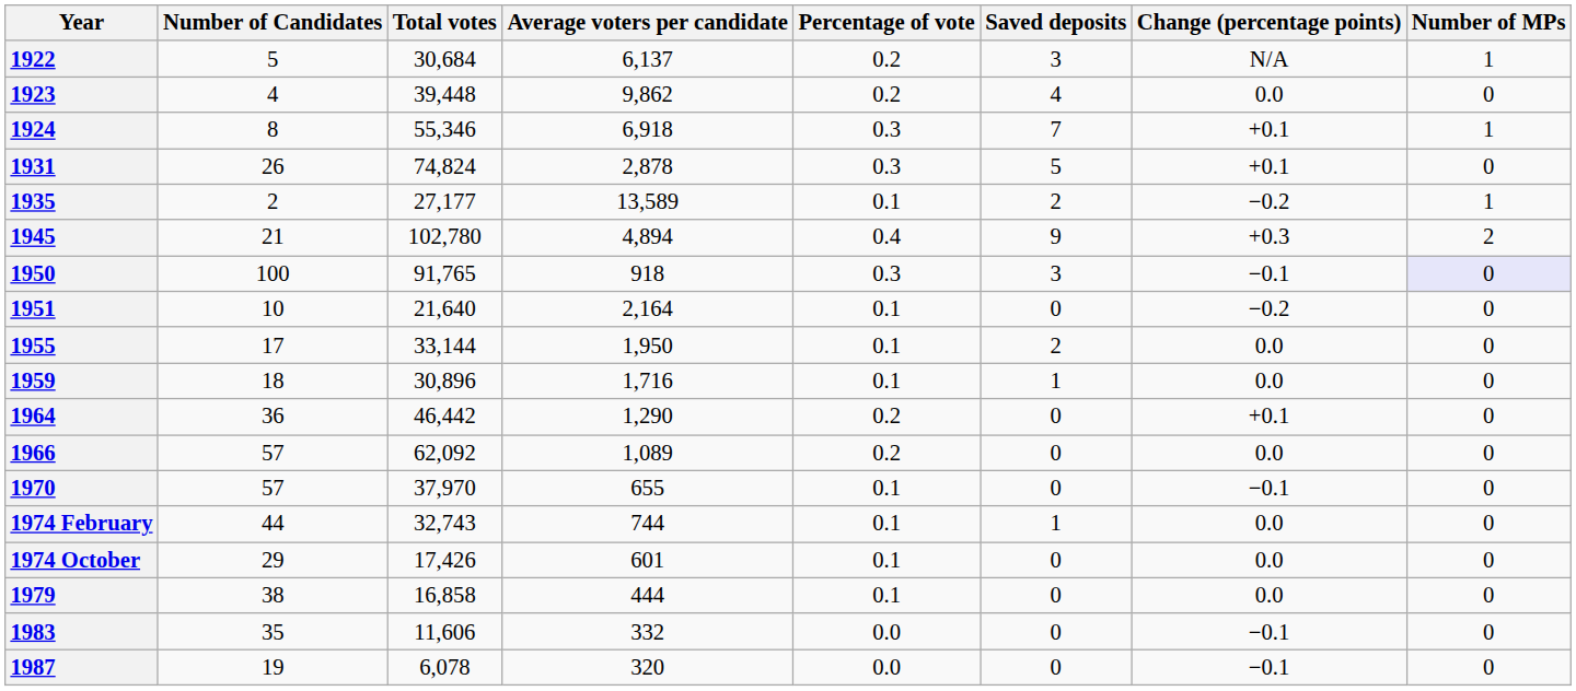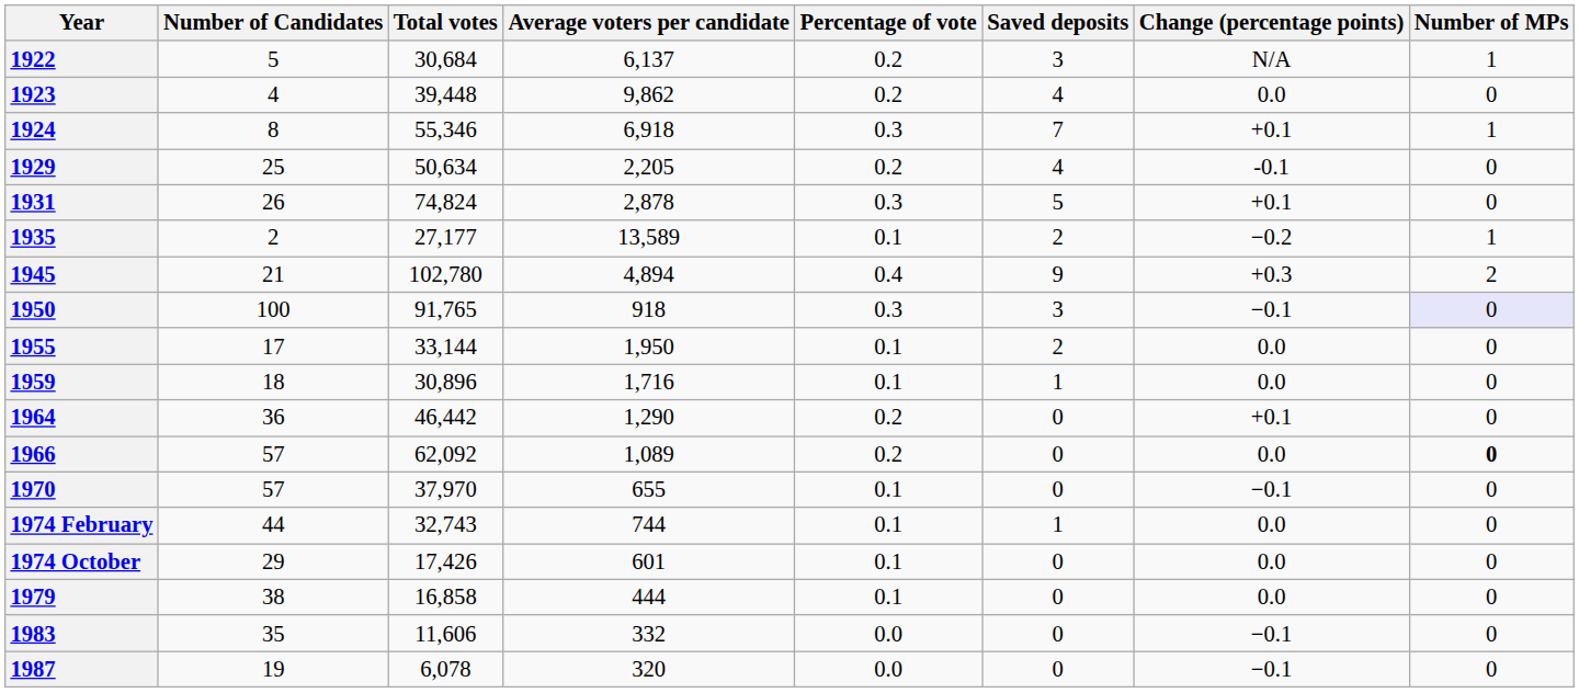 <table class="wikitable sortable">
 <tr>
 <th>Year</th>
 <th>Number of Candidates</th>
 <th>Total votes</th>
 <th>Average voters per candidate</th>
 <th>Percentage of vote</th>
 <th>Saved deposits</th>
 <th>Change (percentage points)</th>
 <th>Number of MPs</th>
 </tr>
 <tr style="text-align:center;">
 <th style="text-align:left;"><a href='#'>1922</a></th>
 <td>5</td>
 <td>30,684</td>
 <td>6,137</td>
 <td>0.2</td>
 <td>3</td>
 <td>N/A</td>
 <td>1</td>
 </tr>
 <tr style="text-align:center;">
 <th style="text-align:left;"><a href='#'>1923</a></th>
 <td>4</td>
 <td>39,448</td>
 <td>9,862</td>
 <td>0.2</td>
 <td>4</td>
 <td>0.0</td>
 <td>0</td>
 </tr>
 <tr style="text-align:center;">
 <th style="text-align:left;"><a href='#'>1924</a></th>
 <td>8</td>
 <td>55,346</td>
 <td>6,918</td>
 <td>0.3</td>
 <td>7</td>
 <td>+0.1</td>
 <td>1</td>
 </tr>
 <tr style="text-align:center;">
+<th style="text-align:left;"><a href='#'>1929</a></th>
+<td>25</td>
+<td>50,634</td>
+<td>2,205</td>
+<td>0.2</td>
+<td>4</td>
+<td>-0.1</td>
+<td>0</td>
+</tr>
+<tr style="text-align:center;">
 <th style="text-align:left;"><a href='#'>1931</a></th>
 <td>26</td>
 <td>74,824</td>
 <td>2,878</td>
 <td>0.3</td>
 <td>5</td>
 <td>+0.1</td>
 <td>0</td>
 </tr>
 <tr style="text-align:center;">
 <th style="text-align:left;"><a href='#'>1935</a></th>
 <td>2</td>
 <td>27,177</td>
 <td>13,589</td>
 <td>0.1</td>
 <td>2</td>
 <td>−0.2</td>
 <td>1</td>
 </tr>
 <tr style="text-align:center;">
 <th style="text-align:left;"><a href='#'>1945</a></th>
 <td>21</td>
 <td>102,780</td>
 <td>4,894</td>
 <td>0.4</td>
 <td>9</td>
 <td>+0.3</td>
 <td>2</td>
 </tr>
 <tr style="text-align:center;">
 <th style="text-align:left;"><a href='#'>1950</a></th>
 <td>100</td>
 <td>91,765</td>
 <td>918</td>
 <td>0.3</td>
 <td>3</td>
 <td>−0.1</td>
 <td style="background: lavender;">0</td>
 </tr>
 <tr style="text-align:center;">
-<th style="text-align:left;"><a href='#'>1951</a></th>
-<td>10</td>
-<td>21,640</td>
-<td>2,164</td>
-<td>0.1</td>
-<td>0</td>
-<td>−0.2</td>
-<td>0</td>
-</tr>
-<tr style="text-align:center;">
 <th style="text-align:left;"><a href='#'>1955</a></th>
 <td>17</td>
 <td>33,144</td>
 <td>1,950</td>
 <td>0.1</td>
 <td>2</td>
 <td>0.0</td>
 <td>0</td>
 </tr>
 <tr style="text-align:center;">
 <th style="text-align:left;"><a href='#'>1959</a></th>
 <td>18</td>
 <td>30,896</td>
 <td>1,716</td>
 <td>0.1</td>
 <td>1</td>
 <td>0.0</td>
 <td>0</td>
 </tr>
 <tr style="text-align:center;">
 <th style="text-align:left;"><a href='#'>1964</a></th>
 <td>36</td>
 <td>46,442</td>
 <td>1,290</td>
 <td>0.2</td>
 <td>0</td>
 <td>+0.1</td>
 <td>0</td>
 </tr>
 <tr style="text-align:center;">
 <th style="text-align:left;"><a href='#'>1966</a></th>
 <td>57</td>
 <td>62,092</td>
 <td>1,089</td>
 <td>0.2</td>
 <td>0</td>
 <td>0.0</td>
-<td>0</td>
+<td><strong>0</strong></td>
 </tr>
 <tr style="text-align:center;">
 <th style="text-align:left;"><a href='#'>1970</a></th>
 <td>57</td>
 <td>37,970</td>
 <td>655</td>
 <td>0.1</td>
 <td>0</td>
 <td>−0.1</td>
 <td>0</td>
 </tr>
 <tr style="text-align:center;">
 <th style="text-align:left;"><a href='#'>1974 February</a></th>
 <td>44</td>
 <td>32,743</td>
 <td>744</td>
 <td>0.1</td>
 <td>1</td>
 <td>0.0</td>
 <td>0</td>
 </tr>
 <tr style="text-align:center;">
 <th style="text-align:left;"><a href='#'>1974 October</a></th>
 <td>29</td>
 <td>17,426</td>
 <td>601</td>
 <td>0.1</td>
 <td>0</td>
 <td>0.0</td>
 <td>0</td>
 </tr>
 <tr style="text-align:center;">
 <th style="text-align:left;"><a href='#'>1979</a></th>
 <td>38</td>
 <td>16,858</td>
 <td>444</td>
 <td>0.1</td>
 <td>0</td>
 <td>0.0</td>
 <td>0</td>
 </tr>
 <tr style="text-align:center;">
 <th style="text-align:left;"><a href='#'>1983</a></th>
 <td>35</td>
 <td>11,606</td>
 <td>332</td>
 <td>0.0</td>
 <td>0</td>
 <td>−0.1</td>
 <td>0</td>
 </tr>
 <tr style="text-align:center;">
 <th style="text-align:left;"><a href='#'>1987</a></th>
 <td>19</td>
 <td>6,078</td>
 <td>320</td>
 <td>0.0</td>
 <td>0</td>
 <td>−0.1</td>
 <td>0</td>
 </tr>
 </table>
